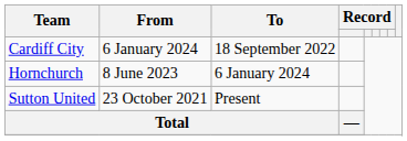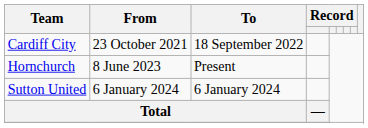 <table class=wikitable style=text-align:center>
 <tr>
 <th rowspan=2>Team</th>
 <th rowspan=2>From</th>
 <th rowspan=2>To</th>
 <th colspan=5>Record</th>
 <th rowspan=2></th>
 </tr>
 <tr>
 <th></th>
 <th></th>
 <th></th>
 <th></th>
 <th></th>
 </tr>
 <tr>
 <td align=left><a href='#'>Cardiff City</a></td>
-<td align=left>6 January 2024</td>
+<td align=left>23 October 2021</td>
 <td align=left>18 September 2022<br></td>
 <td></td>
 </tr>
 <tr>
 <td align=left><a href='#'>Hornchurch</a></td>
 <td align=left>8 June 2023</td>
-<td align=left>6 January 2024<br></td>
+<td align=left>Present<br></td>
 <td></td>
 </tr>
 <tr>
 <td align=left><a href='#'>Sutton United</a></td>
-<td align=left>23 October 2021</td>
-<td align=left>Present<br></td>
+<td align=left>6 January 2024</td>
+<td align=left>6 January 2024<br></td>
 <td></td>
 </tr>
 <tr>
 <th colspan=3>Total<br></th>
 <th>—</th>
 </tr>
 <tr>
 </tr>
 </table>
